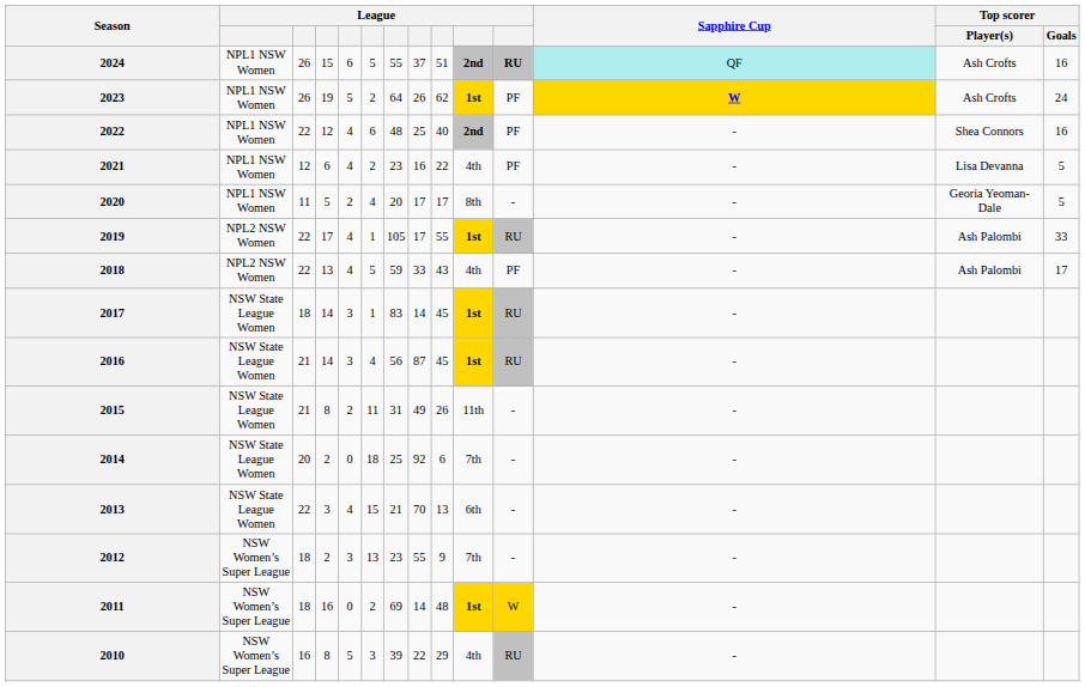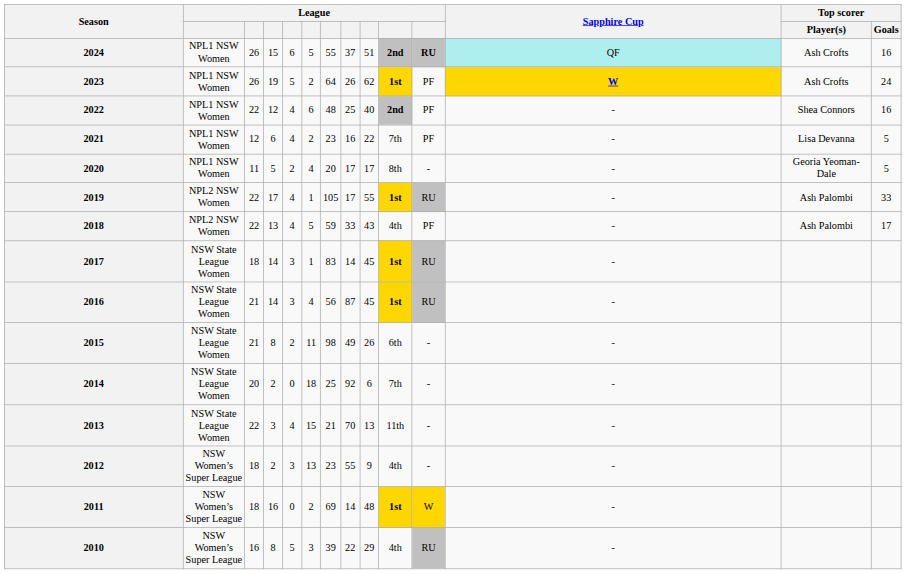 <table class="wikitable sortable" style="text-align:center; font-size:90%;width:100%; text-align:center">
 <tr>
 <th rowspan=2>Season</th>
 <th colspan=10>League</th>
 <th rowspan=2><a href='#'>Sapphire Cup</a></th>
 <th colspan=2>Top scorer</th>
 </tr>
 <tr>
 <th width="80px"></th>
 <th width="20px"></th>
 <th width="20px"></th>
 <th width="20px"></th>
 <th width="20px"></th>
 <th width="20px"></th>
 <th width="20px"></th>
 <th width="20px"></th>
 <th width="40px"></th>
 <th width="40px"></th>
 <th width="120px">Player(s)</th>
 <th width="20px">Goals</th>
 </tr>
 <tr>
 <th>2024</th>
 <td>NPL1 NSW Women</td>
 <td>26</td>
 <td>15</td>
 <td>6</td>
 <td>5</td>
 <td>55</td>
 <td>37</td>
 <td>51</td>
 <td bgcolor=Silver><strong>2nd</strong></td>
 <td bgcolor=Silver><strong>RU</strong></td>
 <td style="background: paleturquoise;">QF</td>
 <td>Ash Crofts</td>
 <td>16</td>
 </tr>
 <tr>
 <th>2023</th>
 <td>NPL1 NSW Women</td>
 <td>26</td>
 <td>19</td>
 <td>5</td>
 <td>2</td>
 <td>64</td>
 <td>26</td>
 <td>62</td>
 <td bgcolor=gold><strong>1st</strong></td>
 <td>PF</td>
 <td bgcolor=Gold><a href='#'><strong>W</strong></a></td>
 <td>Ash Crofts</td>
 <td>24</td>
 </tr>
 <tr>
 <th>2022</th>
 <td>NPL1 NSW Women</td>
 <td>22</td>
 <td>12</td>
 <td>4</td>
 <td>6</td>
 <td>48</td>
 <td>25</td>
 <td>40</td>
 <td bgcolor=Silver><strong>2nd</strong></td>
 <td>PF</td>
 <td>-</td>
 <td>Shea Connors</td>
 <td>16</td>
 </tr>
 <tr>
 <th>2021</th>
 <td>NPL1 NSW Women</td>
 <td>12</td>
 <td>6</td>
 <td>4</td>
 <td>2</td>
 <td>23</td>
 <td>16</td>
 <td>22</td>
-<td>4th</td>
+<td>7th</td>
 <td>PF</td>
 <td>-</td>
 <td>Lisa Devanna</td>
 <td>5</td>
 </tr>
 <tr>
 <th>2020</th>
 <td>NPL1 NSW Women</td>
 <td>11</td>
 <td>5</td>
 <td>2</td>
 <td>4</td>
 <td>20</td>
 <td>17</td>
 <td>17</td>
 <td>8th</td>
 <td>-</td>
 <td>-</td>
 <td>Georia Yeoman-Dale</td>
 <td>5</td>
 </tr>
 <tr>
 <th>2019</th>
 <td>NPL2 NSW Women</td>
 <td>22</td>
 <td>17</td>
 <td>4</td>
 <td>1</td>
 <td>105</td>
 <td>17</td>
 <td>55</td>
 <td bgcolor=gold><strong>1st</strong></td>
 <td bgcolor=silver>RU</td>
 <td>-</td>
 <td>Ash Palombi</td>
 <td>33</td>
 </tr>
 <tr>
 <th>2018</th>
 <td>NPL2 NSW Women</td>
 <td>22</td>
 <td>13</td>
 <td>4</td>
 <td>5</td>
 <td>59</td>
 <td>33</td>
 <td>43</td>
 <td>4th</td>
 <td>PF</td>
 <td>-</td>
 <td>Ash Palombi</td>
 <td>17</td>
 </tr>
 <tr>
 <th>2017</th>
 <td>NSW State League Women</td>
 <td>18</td>
 <td>14</td>
 <td>3</td>
 <td>1</td>
 <td>83</td>
 <td>14</td>
 <td>45</td>
 <td bgcolor=gold><strong>1st</strong></td>
 <td bgcolor=silver>RU</td>
 <td>-</td>
 <td></td>
 <td></td>
 </tr>
 <tr>
 <th>2016</th>
 <td>NSW State League Women</td>
 <td>21</td>
 <td>14</td>
 <td>3</td>
 <td>4</td>
 <td>56</td>
 <td>87</td>
 <td>45</td>
 <td bgcolor=gold><strong>1st</strong></td>
 <td bgcolor=silver>RU</td>
 <td>-</td>
 <td></td>
 <td></td>
 </tr>
 <tr>
 <th>2015</th>
 <td>NSW State League Women</td>
 <td>21</td>
 <td>8</td>
 <td>2</td>
 <td>11</td>
-<td>31</td>
+<td>98</td>
 <td>49</td>
 <td>26</td>
-<td>11th</td>
+<td>6th</td>
 <td>-</td>
 <td>-</td>
 <td></td>
 <td></td>
 </tr>
 <tr>
 <th>2014</th>
 <td>NSW State League Women</td>
 <td>20</td>
 <td>2</td>
 <td>0</td>
 <td>18</td>
 <td>25</td>
 <td>92</td>
 <td>6</td>
 <td>7th</td>
 <td>-</td>
 <td>-</td>
 <td></td>
 <td></td>
 </tr>
 <tr>
 <th>2013</th>
 <td>NSW State League Women</td>
 <td>22</td>
 <td>3</td>
 <td>4</td>
 <td>15</td>
 <td>21</td>
 <td>70</td>
 <td>13</td>
-<td>6th</td>
+<td>11th</td>
 <td>-</td>
 <td>-</td>
 <td></td>
 <td></td>
 </tr>
 <tr>
 <th>2012</th>
 <td>NSW Women’s Super League</td>
 <td>18</td>
 <td>2</td>
 <td>3</td>
 <td>13</td>
 <td>23</td>
 <td>55</td>
 <td>9</td>
-<td>7th</td>
+<td>4th</td>
 <td>-</td>
 <td>-</td>
 <td></td>
 <td></td>
 </tr>
 <tr>
 <th>2011</th>
 <td>NSW Women’s Super League</td>
 <td>18</td>
 <td>16</td>
 <td>0</td>
 <td>2</td>
 <td>69</td>
 <td>14</td>
 <td>48</td>
 <td bgcolor=gold><strong>1st</strong></td>
 <td bgcolor=gold>W</td>
 <td>-</td>
 <td></td>
 <td></td>
 </tr>
 <tr>
 <th>2010</th>
 <td>NSW Women’s Super League</td>
 <td>16</td>
 <td>8</td>
 <td>5</td>
 <td>3</td>
 <td>39</td>
 <td>22</td>
 <td>29</td>
 <td>4th</td>
 <td bgcolor=silver>RU</td>
 <td>-</td>
 <td></td>
 <td></td>
 </tr>
 </table>
